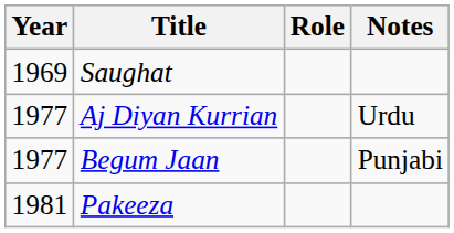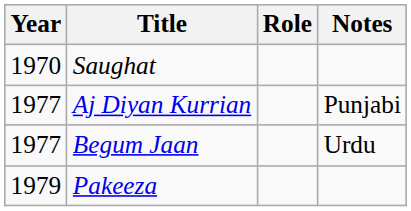 <table class="wikitable">
 <tr>
 <th>Year</th>
 <th>Title</th>
 <th>Role</th>
 <th>Notes</th>
 </tr>
 <tr>
-<td>1969</td>
+<td>1970</td>
 <td><em>Saughat</em></td>
 <td></td>
 <td></td>
 </tr>
 <tr>
 <td>1977</td>
 <td><em><a href='#'>Aj Diyan Kurrian</a></em></td>
 <td></td>
-<td>Urdu</td>
+<td>Punjabi</td>
 </tr>
 <tr>
 <td>1977</td>
 <td><em><a href='#'>Begum Jaan</a></em></td>
 <td></td>
-<td>Punjabi</td>
+<td>Urdu</td>
 </tr>
 <tr>
-<td>1981</td>
+<td>1979</td>
 <td><em><a href='#'>Pakeeza</a></em></td>
 <td></td>
 <td></td>
 </tr>
 </table>
